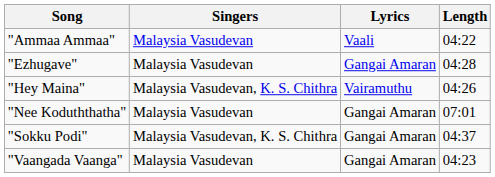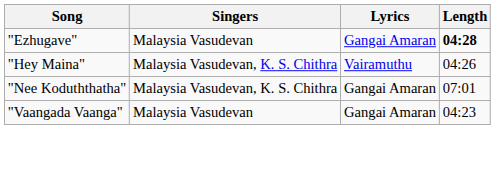 <table class="wikitable" style="font-size:95%;">
 <tr>
 <th>Song</th>
 <th>Singers</th>
 <th>Lyrics</th>
 <th>Length</th>
 </tr>
 <tr>
-<td>"Ammaa Ammaa"</td>
-<td><a href='#'>Malaysia Vasudevan</a></td>
-<td><a href='#'>Vaali</a></td>
-<td>04:22</td>
-</tr>
-<tr>
 <td>"Ezhugave"</td>
 <td>Malaysia Vasudevan</td>
 <td><a href='#'>Gangai Amaran</a></td>
-<td>04:28</td>
+<td><strong>04:28</strong></td>
 </tr>
 <tr>
 <td>"Hey Maina"</td>
 <td>Malaysia Vasudevan, <a href='#'>K. S. Chithra</a></td>
 <td><a href='#'>Vairamuthu</a></td>
 <td>04:26</td>
 </tr>
 <tr>
 <td>"Nee Koduththatha"</td>
-<td>Malaysia Vasudevan</td>
+<td>Malaysia Vasudevan, K. S. Chithra</td>
 <td>Gangai Amaran</td>
 <td>07:01</td>
-</tr>
-<tr>
-<td>"Sokku Podi"</td>
-<td>Malaysia Vasudevan, K. S. Chithra</td>
-<td>Gangai Amaran</td>
-<td>04:37</td>
 </tr>
 <tr>
 <td>"Vaangada Vaanga"</td>
 <td>Malaysia Vasudevan</td>
 <td>Gangai Amaran</td>
 <td>04:23</td>
 </tr>
 </table>
